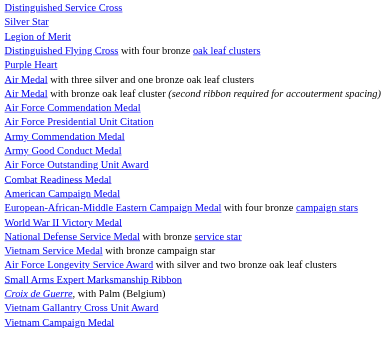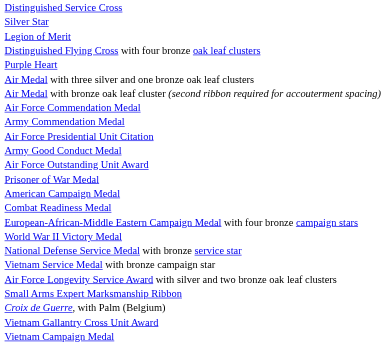 <table>
 <tr>
 <td></td>
 <td><a href='#'>Distinguished Service Cross</a></td>
 </tr>
 <tr>
 <td></td>
 <td><a href='#'>Silver Star</a></td>
 </tr>
 <tr>
 <td></td>
 <td><a href='#'>Legion of Merit</a></td>
 </tr>
 <tr>
 <td></td>
 <td><a href='#'>Distinguished Flying Cross</a> with four bronze <a href='#'>oak leaf clusters</a></td>
 </tr>
 <tr>
 <td></td>
 <td><a href='#'>Purple Heart</a></td>
 </tr>
 <tr>
 <td></td>
 <td><a href='#'>Air Medal</a> with three silver and one bronze oak leaf clusters</td>
 </tr>
 <tr>
 <td></td>
 <td><a href='#'>Air Medal</a> with bronze oak leaf cluster <em>(second ribbon required for accouterment spacing)</em></td>
 </tr>
 <tr>
 <td></td>
 <td><a href='#'>Air Force Commendation Medal</a></td>
 </tr>
 <tr>
 <td></td>
-<td><a href='#'>Air Force Presidential Unit Citation</a></td>
+<td><a href='#'>Army Commendation Medal</a></td>
 </tr>
 <tr>
 <td></td>
-<td><a href='#'>Army Commendation Medal</a></td>
+<td><a href='#'>Air Force Presidential Unit Citation</a></td>
 </tr>
 <tr>
 <td></td>
 <td><a href='#'>Army Good Conduct Medal</a></td>
 </tr>
 <tr>
 <td></td>
 <td><a href='#'>Air Force Outstanding Unit Award</a></td>
 </tr>
 <tr>
 <td></td>
-<td><a href='#'>Combat Readiness Medal</a></td>
+<td><a href='#'>Prisoner of War Medal</a></td>
 </tr>
 <tr>
 <td></td>
 <td><a href='#'>American Campaign Medal</a></td>
+</tr>
+<tr>
+<td></td>
+<td><a href='#'>Combat Readiness Medal</a></td>
 </tr>
 <tr>
 <td></td>
 <td><a href='#'>European-African-Middle Eastern Campaign Medal</a> with four bronze <a href='#'>campaign stars</a></td>
 </tr>
 <tr>
 <td></td>
 <td><a href='#'>World War II Victory Medal</a></td>
 </tr>
 <tr>
 <td></td>
 <td><a href='#'>National Defense Service Medal</a> with bronze <a href='#'>service star</a></td>
 </tr>
 <tr>
 <td></td>
 <td><a href='#'>Vietnam Service Medal</a> with bronze campaign star</td>
 </tr>
 <tr>
 <td></td>
 <td><a href='#'>Air Force Longevity Service Award</a> with silver and two bronze oak leaf clusters</td>
 </tr>
 <tr>
 <td></td>
 <td><a href='#'>Small Arms Expert Marksmanship Ribbon</a></td>
 </tr>
 <tr>
 <td></td>
 <td><em><a href='#'>Croix de Guerre</a></em>, with Palm (Belgium)</td>
 </tr>
 <tr>
 <td></td>
 <td><a href='#'>Vietnam Gallantry Cross Unit Award</a></td>
 </tr>
 <tr>
 <td></td>
 <td><a href='#'>Vietnam Campaign Medal</a></td>
 </tr>
 </table>
